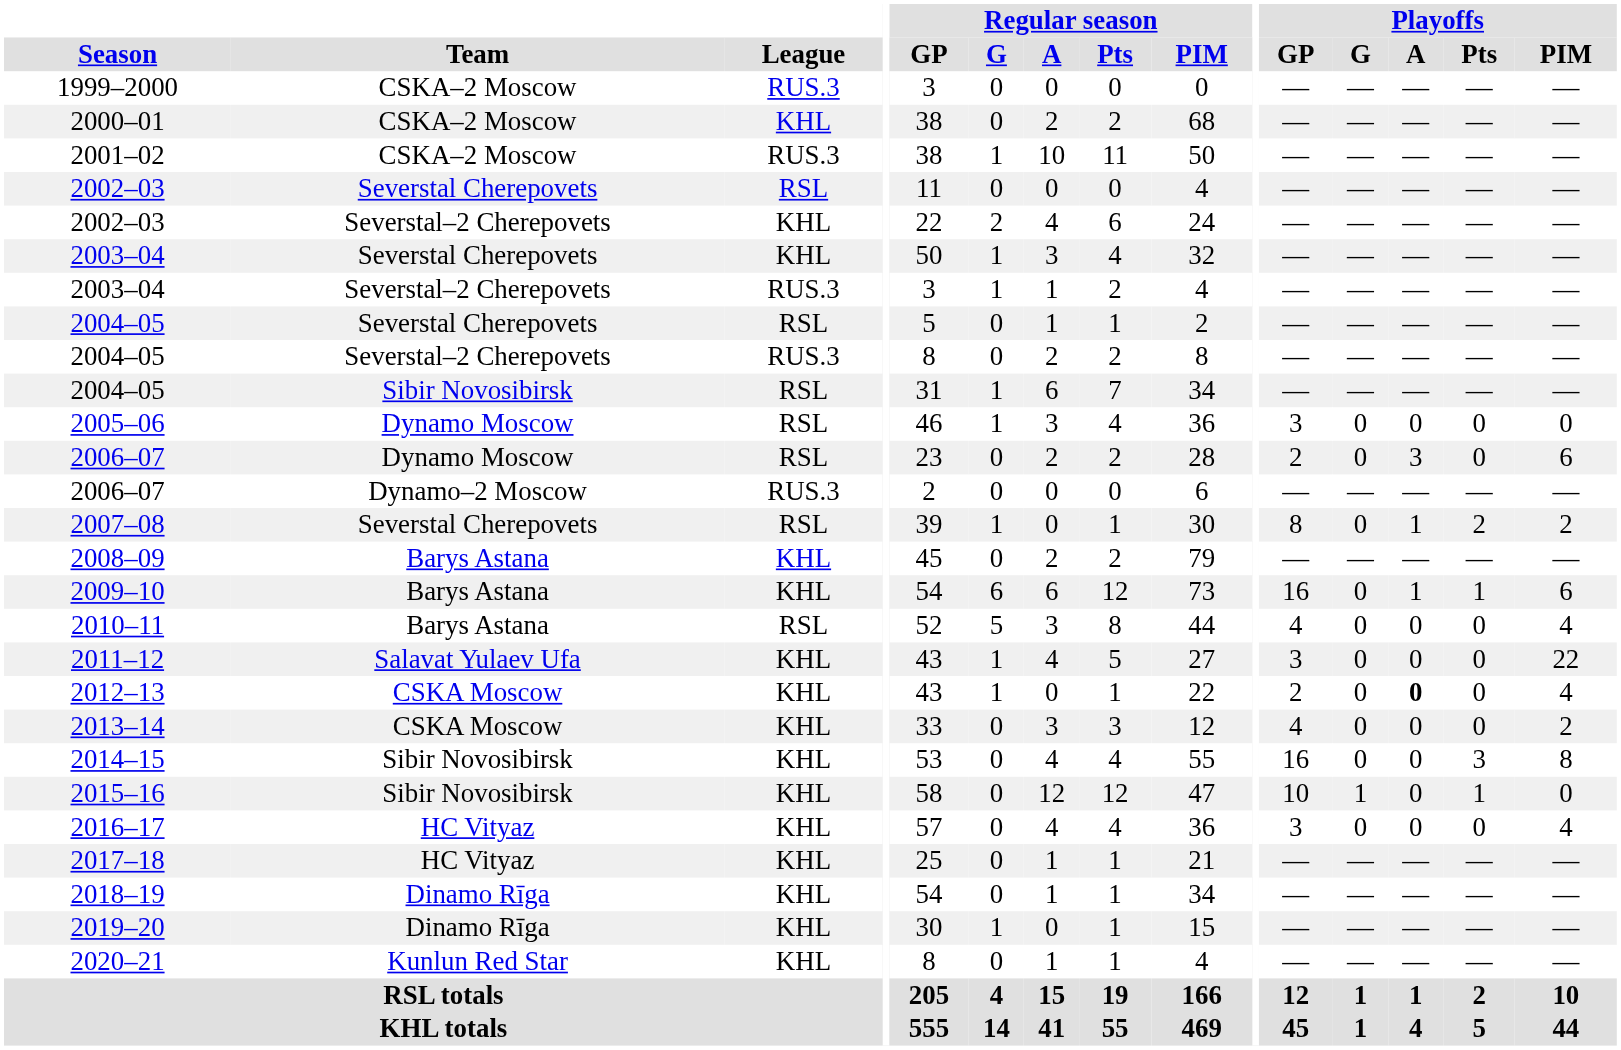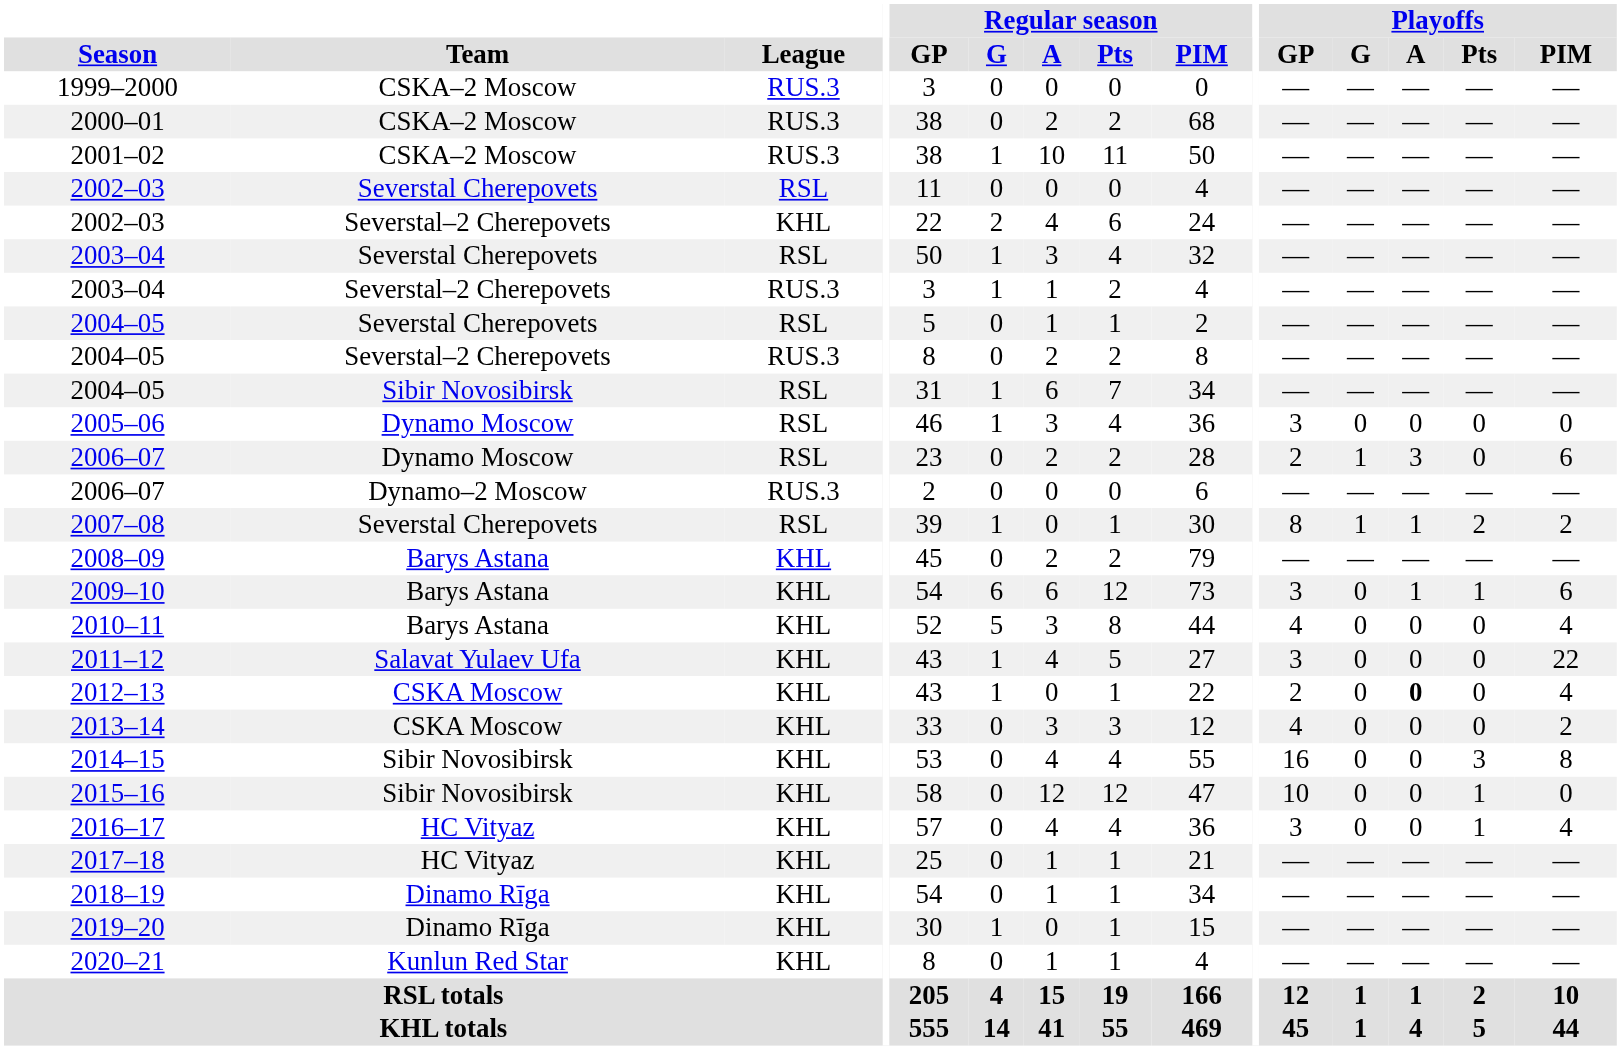 <table border="0" cellpadding="1" cellspacing="0" style="text-align:center; width:60em">
 <tr bgcolor="#e0e0e0">
 <th colspan="3" bgcolor="#ffffff"></th>
 <th rowspan="99" bgcolor="#ffffff"></th>
 <th colspan="5"><a href='#'>Regular season</a></th>
 <th rowspan="99" bgcolor="#ffffff"></th>
 <th colspan="5"><a href='#'>Playoffs</a></th>
 </tr>
 <tr bgcolor="#e0e0e0">
 <th><a href='#'>Season</a></th>
 <th>Team</th>
 <th>League</th>
 <th>GP</th>
 <th><a href='#'>G</a></th>
 <th><a href='#'>A</a></th>
 <th><a href='#'>Pts</a></th>
 <th><a href='#'>PIM</a></th>
 <th>GP</th>
 <th>G</th>
 <th>A</th>
 <th>Pts</th>
 <th>PIM</th>
 </tr>
 <tr>
 <td>1999–2000</td>
 <td>CSKA–2 Moscow</td>
 <td><a href='#'>RUS.3</a></td>
 <td>3</td>
 <td>0</td>
 <td>0</td>
 <td>0</td>
 <td>0</td>
 <td>—</td>
 <td>—</td>
 <td>—</td>
 <td>—</td>
 <td>—</td>
 </tr>
 <tr bgcolor="#f0f0f0">
 <td>2000–01</td>
 <td>CSKA–2 Moscow</td>
-<td><a href='#'>KHL</a></td>
+<td>RUS.3</td>
 <td>38</td>
 <td>0</td>
 <td>2</td>
 <td>2</td>
 <td>68</td>
 <td>—</td>
 <td>—</td>
 <td>—</td>
 <td>—</td>
 <td>—</td>
 </tr>
 <tr>
 <td>2001–02</td>
 <td>CSKA–2 Moscow</td>
 <td>RUS.3</td>
 <td>38</td>
 <td>1</td>
 <td>10</td>
 <td>11</td>
 <td>50</td>
 <td>—</td>
 <td>—</td>
 <td>—</td>
 <td>—</td>
 <td>—</td>
 </tr>
 <tr bgcolor="#f0f0f0">
 <td><a href='#'>2002–03</a></td>
 <td><a href='#'>Severstal Cherepovets</a></td>
 <td><a href='#'>RSL</a></td>
 <td>11</td>
 <td>0</td>
 <td>0</td>
 <td>0</td>
 <td>4</td>
 <td>—</td>
 <td>—</td>
 <td>—</td>
 <td>—</td>
 <td>—</td>
 </tr>
 <tr>
 <td>2002–03</td>
 <td>Severstal–2 Cherepovets</td>
 <td>KHL</td>
 <td>22</td>
 <td>2</td>
 <td>4</td>
 <td>6</td>
 <td>24</td>
 <td>—</td>
 <td>—</td>
 <td>—</td>
 <td>—</td>
 <td>—</td>
 </tr>
 <tr bgcolor="#f0f0f0">
 <td><a href='#'>2003–04</a></td>
 <td>Severstal Cherepovets</td>
-<td>KHL</td>
+<td>RSL</td>
 <td>50</td>
 <td>1</td>
 <td>3</td>
 <td>4</td>
 <td>32</td>
 <td>—</td>
 <td>—</td>
 <td>—</td>
 <td>—</td>
 <td>—</td>
 </tr>
 <tr>
 <td>2003–04</td>
 <td>Severstal–2 Cherepovets</td>
 <td>RUS.3</td>
 <td>3</td>
 <td>1</td>
 <td>1</td>
 <td>2</td>
 <td>4</td>
 <td>—</td>
 <td>—</td>
 <td>—</td>
 <td>—</td>
 <td>—</td>
 </tr>
 <tr bgcolor="#f0f0f0">
 <td><a href='#'>2004–05</a></td>
 <td>Severstal Cherepovets</td>
 <td>RSL</td>
 <td>5</td>
 <td>0</td>
 <td>1</td>
 <td>1</td>
 <td>2</td>
 <td>—</td>
 <td>—</td>
 <td>—</td>
 <td>—</td>
 <td>—</td>
 </tr>
 <tr>
 <td>2004–05</td>
 <td>Severstal–2 Cherepovets</td>
 <td>RUS.3</td>
 <td>8</td>
 <td>0</td>
 <td>2</td>
 <td>2</td>
 <td>8</td>
 <td>—</td>
 <td>—</td>
 <td>—</td>
 <td>—</td>
 <td>—</td>
 </tr>
 <tr bgcolor="#f0f0f0">
 <td>2004–05</td>
 <td><a href='#'>Sibir Novosibirsk</a></td>
 <td>RSL</td>
 <td>31</td>
 <td>1</td>
 <td>6</td>
 <td>7</td>
 <td>34</td>
 <td>—</td>
 <td>—</td>
 <td>—</td>
 <td>—</td>
 <td>—</td>
 </tr>
 <tr>
 <td><a href='#'>2005–06</a></td>
 <td><a href='#'>Dynamo Moscow</a></td>
 <td>RSL</td>
 <td>46</td>
 <td>1</td>
 <td>3</td>
 <td>4</td>
 <td>36</td>
 <td>3</td>
 <td>0</td>
 <td>0</td>
 <td>0</td>
 <td>0</td>
 </tr>
 <tr bgcolor="#f0f0f0">
 <td><a href='#'>2006–07</a></td>
 <td>Dynamo Moscow</td>
 <td>RSL</td>
 <td>23</td>
 <td>0</td>
 <td>2</td>
 <td>2</td>
 <td>28</td>
 <td>2</td>
-<td>0</td>
+<td>1</td>
 <td>3</td>
 <td>0</td>
 <td>6</td>
 </tr>
 <tr>
 <td>2006–07</td>
 <td>Dynamo–2 Moscow</td>
 <td>RUS.3</td>
 <td>2</td>
 <td>0</td>
 <td>0</td>
 <td>0</td>
 <td>6</td>
 <td>—</td>
 <td>—</td>
 <td>—</td>
 <td>—</td>
 <td>—</td>
 </tr>
 <tr bgcolor="#f0f0f0">
 <td><a href='#'>2007–08</a></td>
 <td>Severstal Cherepovets</td>
 <td>RSL</td>
 <td>39</td>
 <td>1</td>
 <td>0</td>
 <td>1</td>
 <td>30</td>
 <td>8</td>
-<td>0</td>
+<td>1</td>
 <td>1</td>
 <td>2</td>
 <td>2</td>
 </tr>
 <tr>
 <td><a href='#'>2008–09</a></td>
 <td><a href='#'>Barys Astana</a></td>
 <td><a href='#'>KHL</a></td>
 <td>45</td>
 <td>0</td>
 <td>2</td>
 <td>2</td>
 <td>79</td>
 <td>—</td>
 <td>—</td>
 <td>—</td>
 <td>—</td>
 <td>—</td>
 </tr>
 <tr bgcolor="#f0f0f0">
 <td><a href='#'>2009–10</a></td>
 <td>Barys Astana</td>
 <td>KHL</td>
 <td>54</td>
 <td>6</td>
 <td>6</td>
 <td>12</td>
 <td>73</td>
-<td>16</td>
+<td>3</td>
 <td>0</td>
 <td>1</td>
 <td>1</td>
 <td>6</td>
 </tr>
 <tr>
 <td><a href='#'>2010–11</a></td>
 <td>Barys Astana</td>
-<td>RSL</td>
+<td>KHL</td>
 <td>52</td>
 <td>5</td>
 <td>3</td>
 <td>8</td>
 <td>44</td>
 <td>4</td>
 <td>0</td>
 <td>0</td>
 <td>0</td>
 <td>4</td>
 </tr>
 <tr bgcolor="#f0f0f0">
 <td><a href='#'>2011–12</a></td>
 <td><a href='#'>Salavat Yulaev Ufa</a></td>
 <td>KHL</td>
 <td>43</td>
 <td>1</td>
 <td>4</td>
 <td>5</td>
 <td>27</td>
 <td>3</td>
 <td>0</td>
 <td>0</td>
 <td>0</td>
 <td>22</td>
 </tr>
 <tr>
 <td><a href='#'>2012–13</a></td>
 <td><a href='#'>CSKA Moscow</a></td>
 <td>KHL</td>
 <td>43</td>
 <td>1</td>
 <td>0</td>
 <td>1</td>
 <td>22</td>
 <td>2</td>
 <td>0</td>
 <td><strong>0</strong></td>
 <td>0</td>
 <td>4</td>
 </tr>
 <tr bgcolor="#f0f0f0">
 <td><a href='#'>2013–14</a></td>
 <td>CSKA Moscow</td>
 <td>KHL</td>
 <td>33</td>
 <td>0</td>
 <td>3</td>
 <td>3</td>
 <td>12</td>
 <td>4</td>
 <td>0</td>
 <td>0</td>
 <td>0</td>
 <td>2</td>
 </tr>
 <tr>
 <td><a href='#'>2014–15</a></td>
 <td>Sibir Novosibirsk</td>
 <td>KHL</td>
 <td>53</td>
 <td>0</td>
 <td>4</td>
 <td>4</td>
 <td>55</td>
 <td>16</td>
 <td>0</td>
 <td>0</td>
 <td>3</td>
 <td>8</td>
 </tr>
 <tr bgcolor="#f0f0f0">
 <td><a href='#'>2015–16</a></td>
 <td>Sibir Novosibirsk</td>
 <td>KHL</td>
 <td>58</td>
 <td>0</td>
 <td>12</td>
 <td>12</td>
 <td>47</td>
 <td>10</td>
-<td>1</td>
+<td>0</td>
 <td>0</td>
 <td>1</td>
 <td>0</td>
 </tr>
 <tr>
 <td><a href='#'>2016–17</a></td>
 <td><a href='#'>HC Vityaz</a></td>
 <td>KHL</td>
 <td>57</td>
 <td>0</td>
 <td>4</td>
 <td>4</td>
 <td>36</td>
 <td>3</td>
 <td>0</td>
 <td>0</td>
-<td>0</td>
+<td>1</td>
 <td>4</td>
 </tr>
 <tr bgcolor="#f0f0f0">
 <td><a href='#'>2017–18</a></td>
 <td>HC Vityaz</td>
 <td>KHL</td>
 <td>25</td>
 <td>0</td>
 <td>1</td>
 <td>1</td>
 <td>21</td>
 <td>—</td>
 <td>—</td>
 <td>—</td>
 <td>—</td>
 <td>—</td>
 </tr>
 <tr>
 <td><a href='#'>2018–19</a></td>
 <td><a href='#'>Dinamo Rīga</a></td>
 <td>KHL</td>
 <td>54</td>
 <td>0</td>
 <td>1</td>
 <td>1</td>
 <td>34</td>
 <td>—</td>
 <td>—</td>
 <td>—</td>
 <td>—</td>
 <td>—</td>
 </tr>
 <tr bgcolor="#f0f0f0">
 <td><a href='#'>2019–20</a></td>
 <td>Dinamo Rīga</td>
 <td>KHL</td>
 <td>30</td>
 <td>1</td>
 <td>0</td>
 <td>1</td>
 <td>15</td>
 <td>—</td>
 <td>—</td>
 <td>—</td>
 <td>—</td>
 <td>—</td>
 </tr>
 <tr>
 <td><a href='#'>2020–21</a></td>
 <td><a href='#'>Kunlun Red Star</a></td>
 <td>KHL</td>
 <td>8</td>
 <td>0</td>
 <td>1</td>
 <td>1</td>
 <td>4</td>
 <td>—</td>
 <td>—</td>
 <td>—</td>
 <td>—</td>
 <td>—</td>
 </tr>
 <tr bgcolor="#e0e0e0">
 <th colspan="3">RSL totals</th>
 <th>205</th>
 <th>4</th>
 <th>15</th>
 <th>19</th>
 <th>166</th>
 <th>12</th>
 <th>1</th>
 <th>1</th>
 <th>2</th>
 <th>10</th>
 </tr>
 <tr bgcolor="#e0e0e0">
 <th colspan="3">KHL totals</th>
 <th>555</th>
 <th>14</th>
 <th>41</th>
 <th>55</th>
 <th>469</th>
 <th>45</th>
 <th>1</th>
 <th>4</th>
 <th>5</th>
 <th>44</th>
 </tr>
 </table>
